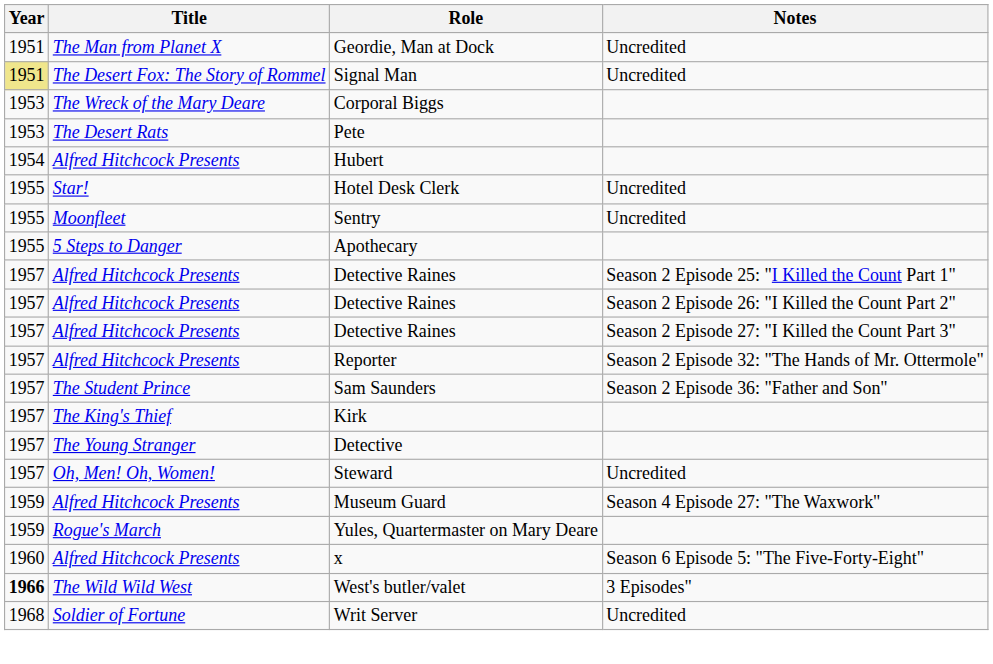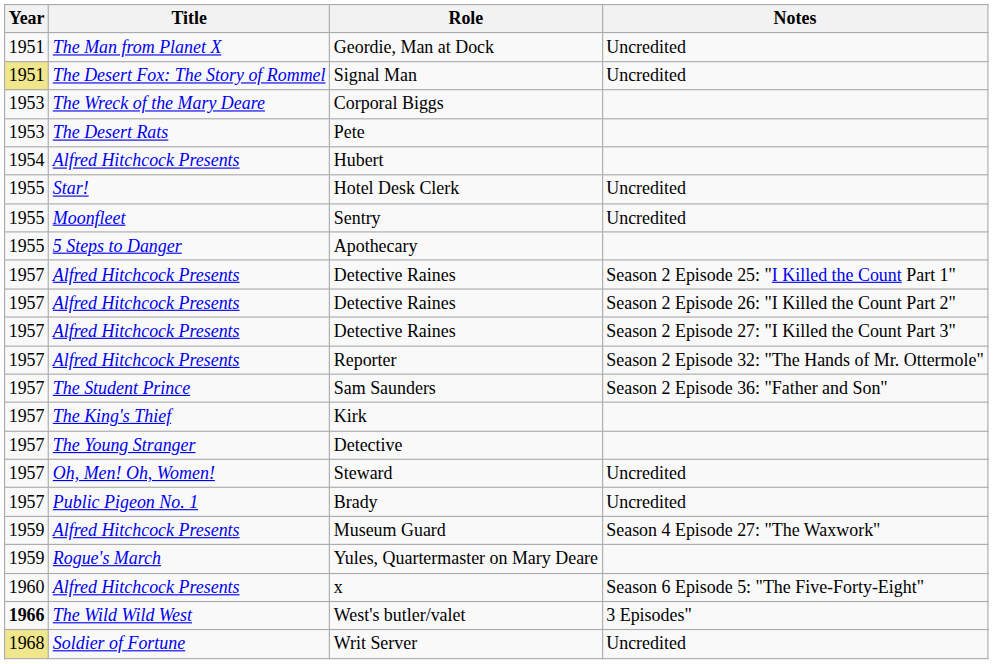 <table class="wikitable">
 <tr>
 <th>Year</th>
 <th>Title</th>
 <th>Role</th>
 <th>Notes</th>
 </tr>
 <tr>
 <td>1951</td>
 <td><em><a href='#'>The Man from Planet X</a></em></td>
 <td>Geordie, Man at Dock</td>
 <td>Uncredited</td>
 </tr>
 <tr>
 <td style="background: khaki;">1951</td>
 <td><em><a href='#'>The Desert Fox: The Story of Rommel</a></em></td>
 <td>Signal Man</td>
 <td>Uncredited</td>
 </tr>
 <tr>
 <td>1953</td>
 <td><em><a href='#'>The Wreck of the Mary Deare</a></em></td>
 <td>Corporal Biggs</td>
 <td></td>
 </tr>
 <tr>
 <td>1953</td>
 <td><em><a href='#'>The Desert Rats</a></em></td>
 <td>Pete</td>
 <td></td>
 </tr>
 <tr>
 <td>1954</td>
 <td><em><a href='#'>Alfred Hitchcock Presents</a></em></td>
 <td>Hubert</td>
 <td></td>
 </tr>
 <tr>
 <td>1955</td>
 <td><em><a href='#'>Star!</a></em></td>
 <td>Hotel Desk Clerk</td>
 <td>Uncredited</td>
 </tr>
 <tr>
 <td>1955</td>
 <td><em><a href='#'>Moonfleet</a></em></td>
 <td>Sentry</td>
 <td>Uncredited</td>
 </tr>
 <tr>
 <td>1955</td>
 <td><em><a href='#'>5 Steps to Danger</a></em></td>
 <td>Apothecary</td>
 <td></td>
 </tr>
 <tr>
 <td>1957</td>
 <td><em><a href='#'>Alfred Hitchcock Presents</a></em></td>
 <td>Detective Raines</td>
 <td>Season 2 Episode 25: "<a href='#'>I Killed the Count</a> Part 1"</td>
 </tr>
 <tr>
 <td>1957</td>
 <td><em><a href='#'>Alfred Hitchcock Presents</a></em></td>
 <td>Detective Raines</td>
 <td>Season 2 Episode 26: "I Killed the Count Part 2"</td>
 </tr>
 <tr>
 <td>1957</td>
 <td><em><a href='#'>Alfred Hitchcock Presents</a></em></td>
 <td>Detective Raines</td>
 <td>Season 2 Episode 27: "I Killed the Count Part 3"</td>
 </tr>
 <tr>
 <td>1957</td>
 <td><em><a href='#'>Alfred Hitchcock Presents</a></em></td>
 <td>Reporter</td>
 <td>Season 2 Episode 32: "The Hands of Mr. Ottermole"</td>
 </tr>
 <tr>
 <td>1957</td>
 <td><em><a href='#'>The Student Prince</a></em></td>
 <td>Sam Saunders</td>
 <td>Season 2 Episode 36: "Father and Son"</td>
 </tr>
 <tr>
 <td>1957</td>
 <td><em><a href='#'>The King's Thief</a></em></td>
 <td>Kirk</td>
 <td></td>
 </tr>
 <tr>
 <td>1957</td>
 <td><em><a href='#'>The Young Stranger</a></em></td>
 <td>Detective</td>
 <td></td>
 </tr>
 <tr>
 <td>1957</td>
 <td><em><a href='#'>Oh, Men! Oh, Women!</a></em></td>
 <td>Steward</td>
 <td>Uncredited</td>
 </tr>
 <tr>
+<td>1957</td>
+<td><em><a href='#'>Public Pigeon No. 1</a></em></td>
+<td>Brady</td>
+<td>Uncredited</td>
+</tr>
+<tr>
 <td>1959</td>
 <td><em><a href='#'>Alfred Hitchcock Presents</a></em></td>
 <td>Museum Guard</td>
 <td>Season 4 Episode 27: "The Waxwork"</td>
 </tr>
 <tr>
 <td>1959</td>
 <td><em><a href='#'>Rogue's March</a></em></td>
 <td>Yules, Quartermaster on Mary Deare</td>
 <td></td>
 </tr>
 <tr>
 <td>1960</td>
 <td><em><a href='#'>Alfred Hitchcock Presents</a></em></td>
 <td>x</td>
 <td>Season 6 Episode 5: "The Five-Forty-Eight"</td>
 </tr>
 <tr>
 <td><strong>1966</strong></td>
 <td><em><a href='#'>The Wild Wild West</a></em></td>
 <td>West's butler/valet</td>
 <td>3 Episodes"</td>
 </tr>
 <tr>
-<td>1968</td>
+<td style="background: khaki;">1968</td>
 <td><em><a href='#'>Soldier of Fortune</a></em></td>
 <td>Writ Server</td>
 <td>Uncredited</td>
 </tr>
 </table>
